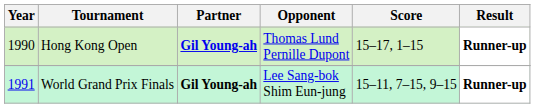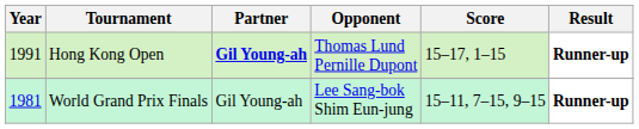 <table class="sortable wikitable" style="font-size: 90%;">
 <tr>
 <th>Year</th>
 <th>Tournament</th>
 <th>Partner</th>
 <th>Opponent</th>
 <th>Score</th>
 <th>Result</th>
 </tr>
 <tr style="background:#D4F1C5">
-<td align="center">1990</td>
+<td align="center">1991</td>
 <td align="left">Hong Kong Open</td>
 <td align="left"><strong> <a href='#'>Gil Young-ah</a></strong></td>
 <td align="left"> <a href='#'>Thomas Lund</a> <br>  <a href='#'>Pernille Dupont</a></td>
 <td align="left">15–17, 1–15</td>
 <td style="text-align:left; background:white"> <strong>Runner-up</strong></td>
 </tr>
 <tr>
 </tr>
 <tr style="background:#C3F6D7">
-<td align="center"><a href='#'>1991</a></td>
+<td align="center"><a href='#'>1981</a></td>
 <td align="left">World Grand Prix Finals</td>
-<td align="left"><strong> Gil Young-ah</strong></td>
+<td align="left"> Gil Young-ah</td>
 <td align="left"> <a href='#'>Lee Sang-bok</a> <br>  Shim Eun-jung</td>
 <td align="left">15–11, 7–15, 9–15</td>
 <td style="text-align:left; background:white"> <strong>Runner-up</strong></td>
 </tr>
 </table>
